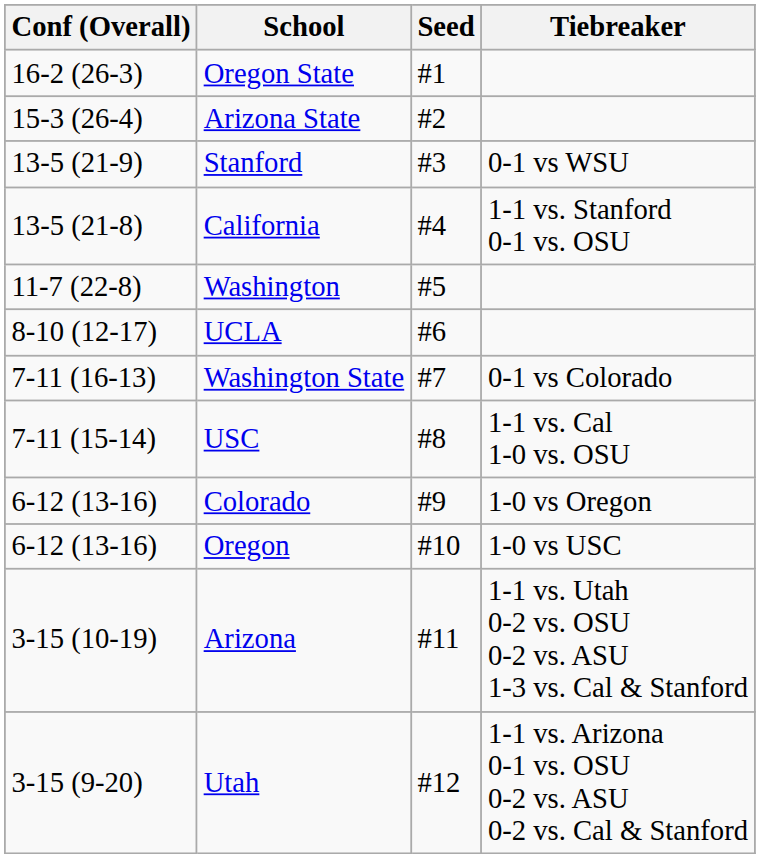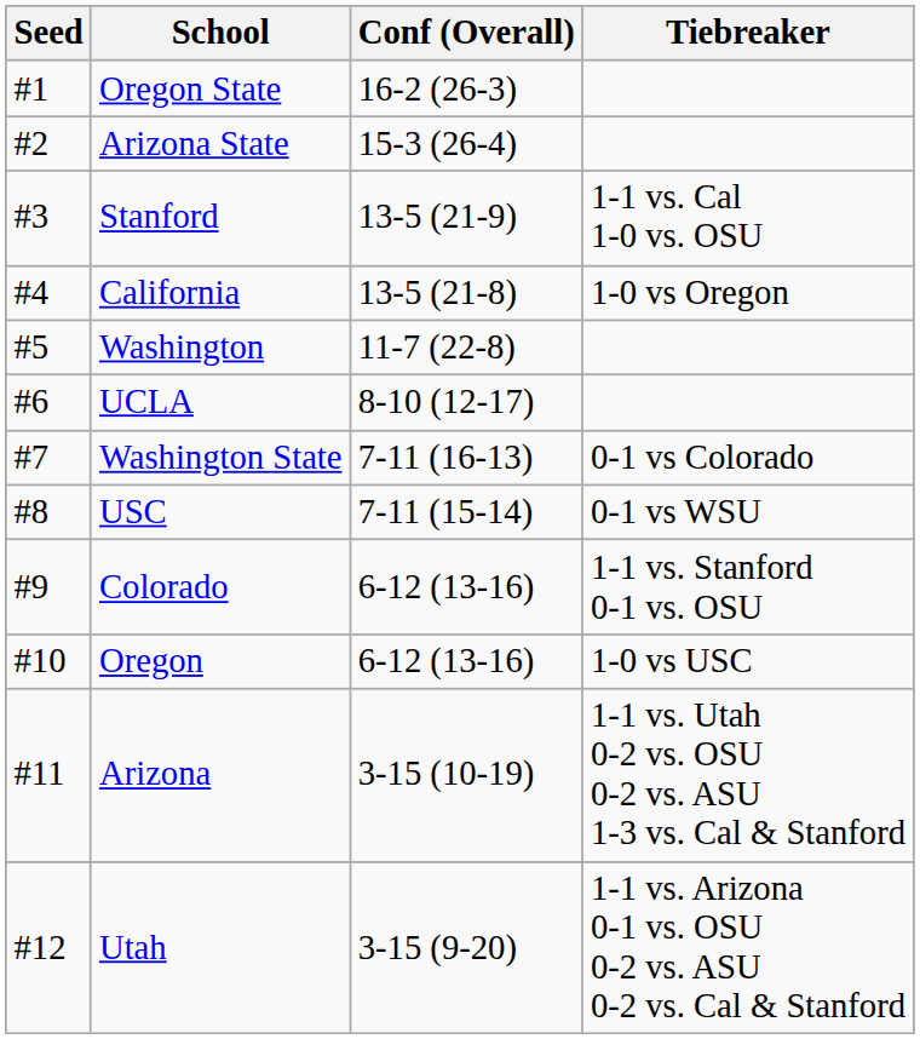 <table class="wikitable">
 <tr>
+<th>Seed</th>
+<th>School</th>
 <th>Conf (Overall)</th>
-<th>School</th>
-<th>Seed</th>
 <th>Tiebreaker</th>
 </tr>
 <tr>
+<td>#1</td>
+<td><a href='#'>Oregon State</a></td>
 <td>16-2 (26-3)</td>
-<td><a href='#'>Oregon State</a></td>
-<td>#1</td>
 <td></td>
 </tr>
 <tr>
+<td>#2</td>
+<td><a href='#'>Arizona State</a></td>
 <td>15-3 (26-4)</td>
-<td><a href='#'>Arizona State</a></td>
-<td>#2</td>
 <td></td>
 </tr>
 <tr>
+<td>#3</td>
+<td><a href='#'>Stanford</a></td>
 <td>13-5 (21-9)</td>
-<td><a href='#'>Stanford</a></td>
-<td>#3</td>
+<td>1-1 vs. Cal <br> 1-0 vs. OSU</td>
+</tr>
+<tr>
+<td>#4</td>
+<td><a href='#'>California</a></td>
+<td>13-5 (21-8)</td>
+<td>1-0 vs Oregon</td>
+</tr>
+<tr>
+<td>#5</td>
+<td><a href='#'>Washington</a></td>
+<td>11-7 (22-8)</td>
+<td></td>
+</tr>
+<tr>
+<td>#6</td>
+<td><a href='#'>UCLA</a></td>
+<td>8-10 (12-17)</td>
+<td></td>
+</tr>
+<tr>
+<td>#7</td>
+<td><a href='#'>Washington State</a></td>
+<td>7-11 (16-13)</td>
+<td>0-1 vs Colorado</td>
+</tr>
+<tr>
+<td>#8</td>
+<td><a href='#'>USC</a></td>
+<td>7-11 (15-14)</td>
 <td>0-1 vs WSU</td>
 </tr>
 <tr>
-<td>13-5 (21-8)</td>
-<td><a href='#'>California</a></td>
-<td>#4</td>
+<td>#9</td>
+<td><a href='#'>Colorado</a></td>
+<td>6-12 (13-16)</td>
 <td>1-1 vs. Stanford <br> 0-1 vs. OSU</td>
 </tr>
 <tr>
-<td>11-7 (22-8)</td>
-<td><a href='#'>Washington</a></td>
-<td>#5</td>
-<td></td>
-</tr>
-<tr>
-<td>8-10 (12-17)</td>
-<td><a href='#'>UCLA</a></td>
-<td>#6</td>
-<td></td>
-</tr>
-<tr>
-<td>7-11 (16-13)</td>
-<td><a href='#'>Washington State</a></td>
-<td>#7</td>
-<td>0-1 vs Colorado</td>
-</tr>
-<tr>
-<td>7-11 (15-14)</td>
-<td><a href='#'>USC</a></td>
-<td>#8</td>
-<td>1-1 vs. Cal <br> 1-0 vs. OSU</td>
-</tr>
-<tr>
+<td>#10</td>
+<td><a href='#'>Oregon</a></td>
 <td>6-12 (13-16)</td>
-<td><a href='#'>Colorado</a></td>
-<td>#9</td>
-<td>1-0 vs Oregon</td>
-</tr>
-<tr>
-<td>6-12 (13-16)</td>
-<td><a href='#'>Oregon</a></td>
-<td>#10</td>
 <td>1-0 vs USC</td>
 </tr>
 <tr>
+<td>#11</td>
+<td><a href='#'>Arizona</a></td>
 <td>3-15 (10-19)</td>
-<td><a href='#'>Arizona</a></td>
-<td>#11</td>
 <td>1-1 vs. Utah <br> 0-2 vs. OSU <br> 0-2 vs. ASU <br> 1-3 vs. Cal & Stanford</td>
 </tr>
 <tr>
+<td>#12</td>
+<td><a href='#'>Utah</a></td>
 <td>3-15 (9-20)</td>
-<td><a href='#'>Utah</a></td>
-<td>#12</td>
 <td>1-1 vs. Arizona <br> 0-1 vs. OSU <br> 0-2 vs. ASU <br> 0-2 vs. Cal & Stanford</td>
 </tr>
 </table>
